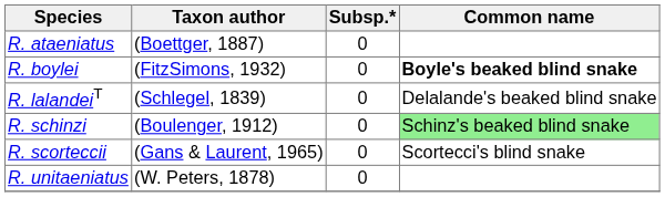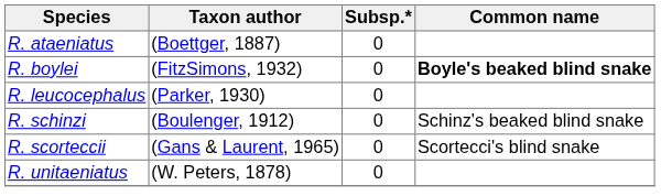 <table cellspacing=0 cellpadding=2 border=1 style="border-collapse: collapse;">
 <tr>
 <th bgcolor="#f0f0f0">Species</th>
 <th bgcolor="#f0f0f0">Taxon author</th>
 <th bgcolor="#f0f0f0">Subsp.*</th>
 <th bgcolor="#f0f0f0">Common name</th>
 </tr>
 <tr>
 <td><em><a href='#'>R. ataeniatus</a></em></td>
 <td>(<a href='#'>Boettger</a>, 1887)</td>
 <td align="center">0</td>
 <td></td>
 </tr>
 <tr>
 <td><em><a href='#'>R. boylei</a></em></td>
 <td>(<a href='#'>FitzSimons</a>, 1932)</td>
 <td align="center">0</td>
 <td><strong>Boyle's beaked blind snake</strong></td>
 </tr>
 <tr>
-<td><em><a href='#'>R. lalandei</a></em><span><sup>T</sup></span></td>
-<td>(<a href='#'>Schlegel</a>, 1839)</td>
+<td><em><a href='#'>R. leucocephalus</a></em></td>
+<td>(<a href='#'>Parker</a>, 1930)</td>
 <td align="center">0</td>
-<td>Delalande's beaked blind snake</td>
+<td></td>
 </tr>
 <tr>
 <td><em><a href='#'>R. schinzi</a></em></td>
 <td>(<a href='#'>Boulenger</a>, 1912)</td>
 <td align="center">0</td>
-<td style="background: lightgreen;">Schinz's beaked blind snake</td>
+<td>Schinz's beaked blind snake</td>
 </tr>
 <tr>
 <td><em><a href='#'>R. scorteccii</a></em></td>
 <td>(<a href='#'>Gans</a> & <a href='#'>Laurent</a>, 1965)</td>
 <td align="center">0</td>
 <td>Scortecci's blind snake</td>
 </tr>
 <tr>
 <td><em><a href='#'>R. unitaeniatus</a></em></td>
 <td>(W. Peters, 1878)</td>
 <td align="center">0</td>
 <td></td>
 </tr>
 <tr>
 </tr>
 </table>
